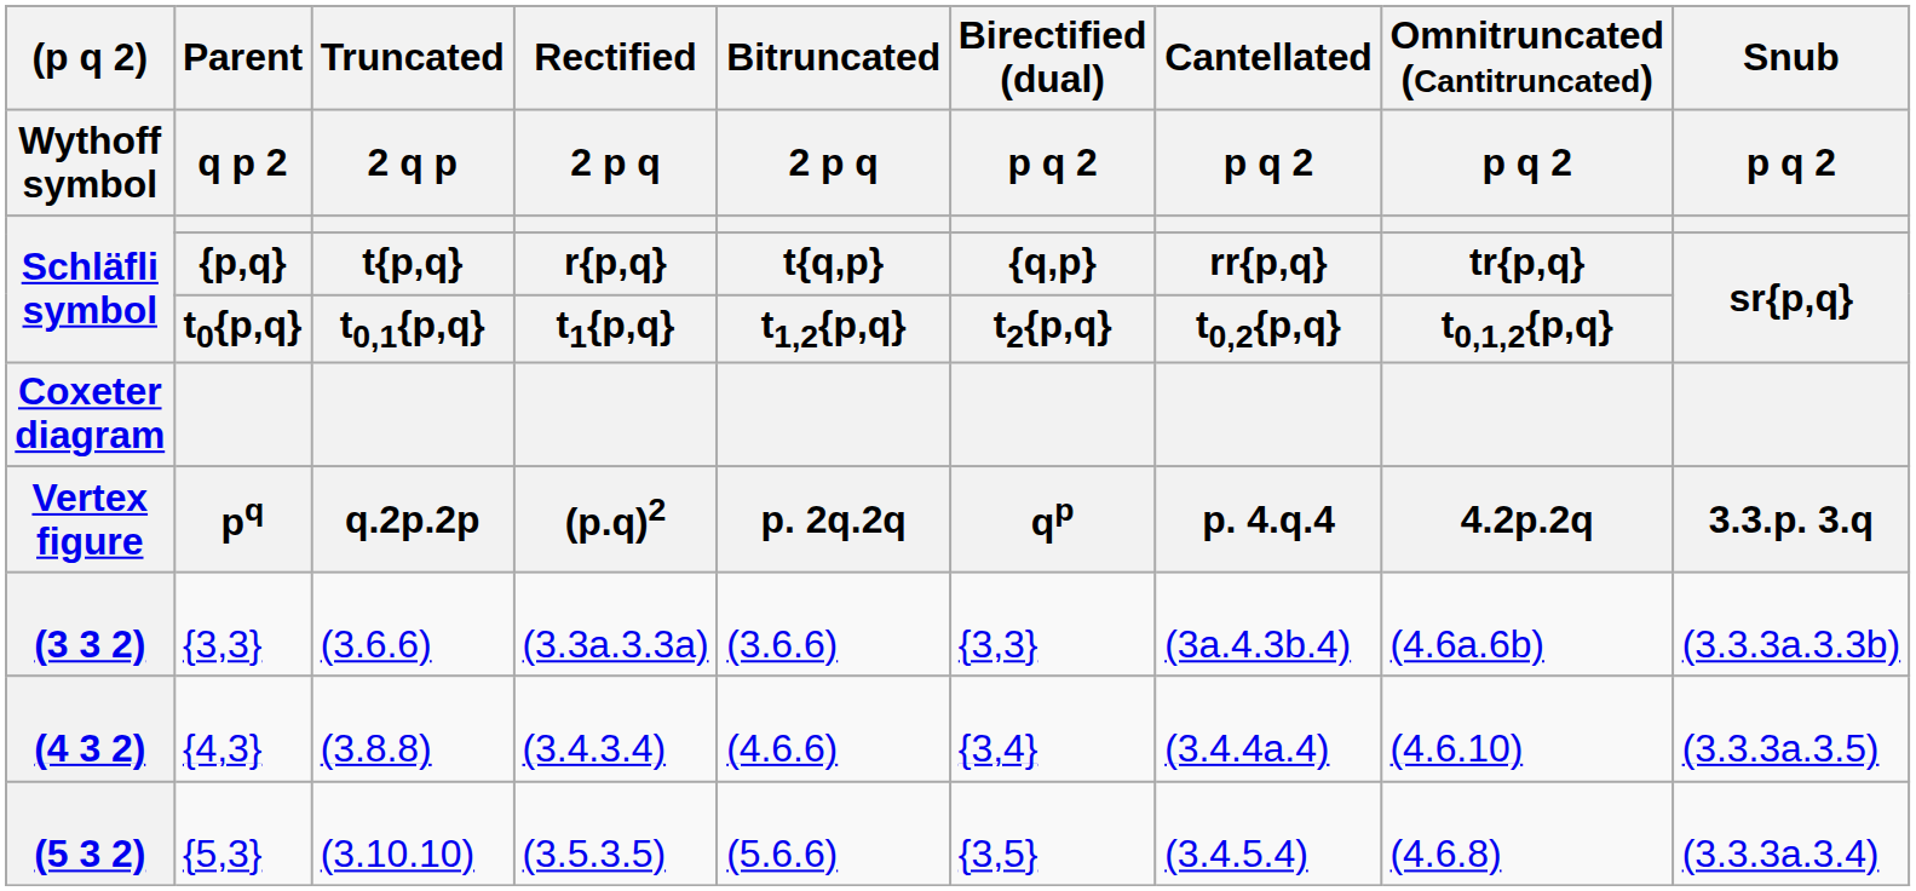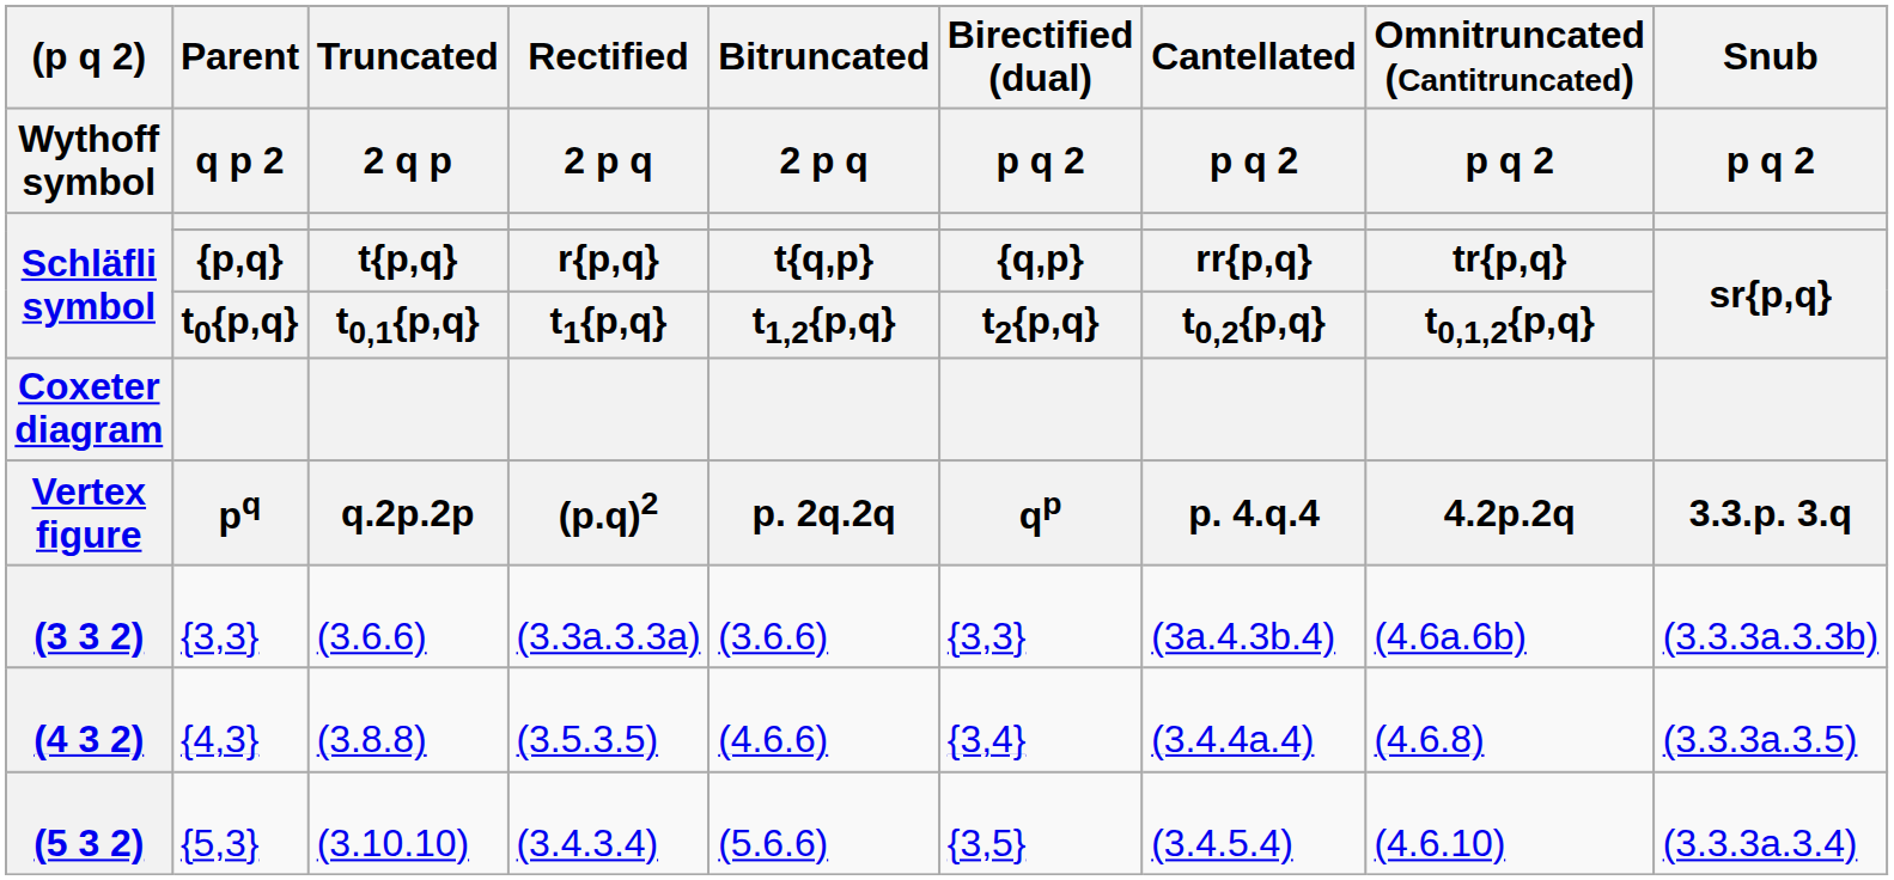 <table class="wikitable">
 <tr>
 <th>(p q 2)</th>
 <th>Parent</th>
 <th>Truncated</th>
 <th>Rectified</th>
 <th>Bitruncated</th>
 <th>Birectified<br>(dual)</th>
 <th>Cantellated</th>
 <th>Omnitruncated<br>(<small>Cantitruncated</small>)</th>
 <th>Snub</th>
 </tr>
 <tr>
 <th>Wythoff<br>symbol</th>
 <th>q  p 2</th>
 <th>2 q  p</th>
 <th>2  p q</th>
 <th>2 p  q</th>
 <th>p  q 2</th>
 <th>p q  2</th>
 <th>p q 2 </th>
 <th> p q 2</th>
 </tr>
 <tr>
 <th rowspan=3><a href='#'>Schläfli<br>symbol</a></th>
 <th></th>
 <th></th>
 <th></th>
 <th></th>
 <th></th>
 <th></th>
 <th></th>
 <th></th>
 </tr>
 <tr>
 <th>{p,q}</th>
 <th>t{p,q}</th>
 <th>r{p,q}</th>
 <th>t{q,p}</th>
 <th>{q,p}</th>
 <th>rr{p,q}</th>
 <th>tr{p,q}</th>
 <th rowspan=2>sr{p,q}</th>
 </tr>
 <tr>
 <th>t<sub>0</sub>{p,q}</th>
 <th>t<sub>0,1</sub>{p,q}</th>
 <th>t<sub>1</sub>{p,q}</th>
 <th>t<sub>1,2</sub>{p,q}</th>
 <th>t<sub>2</sub>{p,q}</th>
 <th>t<sub>0,2</sub>{p,q}</th>
 <th>t<sub>0,1,2</sub>{p,q}</th>
 </tr>
 <tr>
 <th><a href='#'>Coxeter<br>diagram</a></th>
 <th></th>
 <th></th>
 <th></th>
 <th></th>
 <th></th>
 <th></th>
 <th></th>
 <th></th>
 </tr>
 <tr>
 <th><a href='#'>Vertex figure</a></th>
 <th>p<sup>q</sup></th>
 <th>q.2p.2p</th>
 <th>(p.q)<sup>2</sup></th>
 <th>p. 2q.2q</th>
 <th>q<sup>p</sup></th>
 <th>p. 4.q.4</th>
 <th>4.2p.2q</th>
 <th>3.3.p. 3.q</th>
 </tr>
 <tr>
 <th><br><a href='#'>(3 3 2)</a></th>
 <td><br><a href='#'>{3,3}</a></td>
 <td><br><a href='#'>(3.6.6)</a></td>
 <td><br><a href='#'>(3.3a.3.3a)</a></td>
 <td><br><a href='#'>(3.6.6)</a></td>
 <td><br><a href='#'>{3,3}</a></td>
 <td><br><a href='#'>(3a.4.3b.4)</a></td>
 <td><br><a href='#'>(4.6a.6b)</a></td>
 <td><br><a href='#'>(3.3.3a.3.3b)</a></td>
 </tr>
 <tr>
 <th><br><a href='#'>(4 3 2)</a></th>
 <td><br><a href='#'>{4,3}</a></td>
 <td><br><a href='#'>(3.8.8)</a></td>
-<td><br><a href='#'>(3.4.3.4)</a></td>
+<td><br><a href='#'>(3.5.3.5)</a></td>
 <td><br><a href='#'>(4.6.6)</a></td>
 <td><br><a href='#'>{3,4}</a></td>
 <td><br><a href='#'>(3.4.4a.4)</a></td>
-<td><br><a href='#'>(4.6.10)</a></td>
+<td><br><a href='#'>(4.6.8)</a></td>
 <td><br><a href='#'>(3.3.3a.3.5)</a></td>
 </tr>
 <tr>
 <th><br><a href='#'>(5 3 2)</a></th>
 <td><br><a href='#'>{5,3}</a></td>
 <td><br><a href='#'>(3.10.10)</a></td>
-<td><br><a href='#'>(3.5.3.5)</a></td>
+<td><br><a href='#'>(3.4.3.4)</a></td>
 <td><br><a href='#'>(5.6.6)</a></td>
 <td><br><a href='#'>{3,5}</a></td>
 <td><br><a href='#'>(3.4.5.4)</a></td>
-<td><br><a href='#'>(4.6.8)</a></td>
+<td><br><a href='#'>(4.6.10)</a></td>
 <td><br><a href='#'>(3.3.3a.3.4)</a></td>
 </tr>
 </table>
